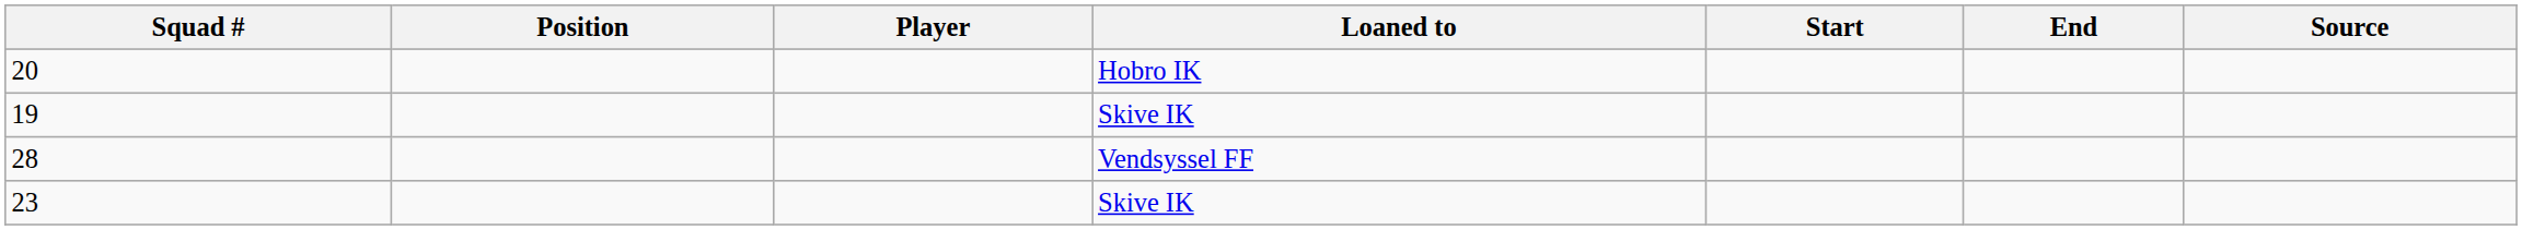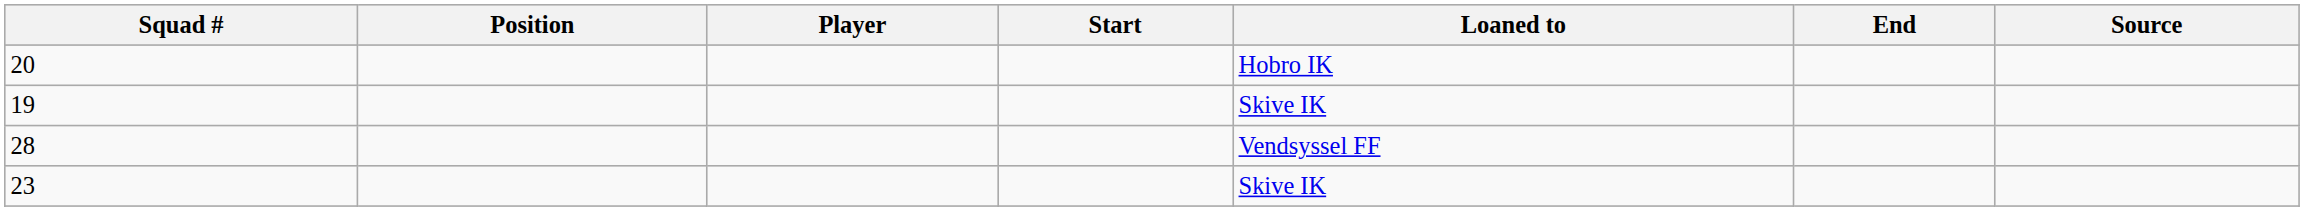 <table class="wikitable sortable" style="width:90%; text-align:center; font-size:95%; text-align:left;">
 <tr>
 <th>Squad #</th>
 <th>Position</th>
 <th>Player</th>
+<th>Start</th>
 <th>Loaned to</th>
-<th>Start</th>
 <th>End</th>
 <th>Source</th>
 </tr>
 <tr>
 <td>20</td>
 <td></td>
 <td></td>
+<td></td>
 <td> <a href='#'>Hobro IK</a></td>
-<td></td>
 <td></td>
 <td></td>
 </tr>
 <tr>
 <td>19</td>
 <td></td>
 <td></td>
+<td></td>
 <td> <a href='#'>Skive IK</a></td>
-<td></td>
 <td></td>
 <td></td>
 </tr>
 <tr>
 <td>28</td>
 <td></td>
 <td></td>
+<td></td>
 <td> <a href='#'>Vendsyssel FF</a></td>
-<td></td>
 <td></td>
 <td></td>
 </tr>
 <tr>
 <td>23</td>
 <td></td>
 <td></td>
+<td></td>
 <td> <a href='#'>Skive IK</a></td>
-<td></td>
 <td></td>
 <td></td>
 </tr>
 </table>
